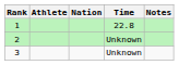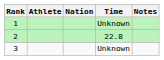 <table class="wikitable sortable" style="text-align:center">
 <tr>
 <th>Rank</th>
 <th>Athlete</th>
 <th>Nation</th>
 <th>Time</th>
 <th>Notes</th>
 </tr>
 <tr style="background:#bbf3bb;">
 <td>1</td>
 <td align=left></td>
 <td align=left></td>
-<td>22.8</td>
+<td data-sort-value=88.8>Unknown</td>
 <td></td>
 </tr>
 <tr style="background:#bbf3bb;">
 <td>2</td>
 <td align=left></td>
 <td align=left></td>
-<td data-sort-value=88.8>Unknown</td>
+<td>22.8</td>
 <td></td>
 </tr>
 <tr>
 <td>3</td>
 <td align=left></td>
 <td align=left></td>
 <td data-sort-value=88.8>Unknown</td>
 <td></td>
 </tr>
 </table>
